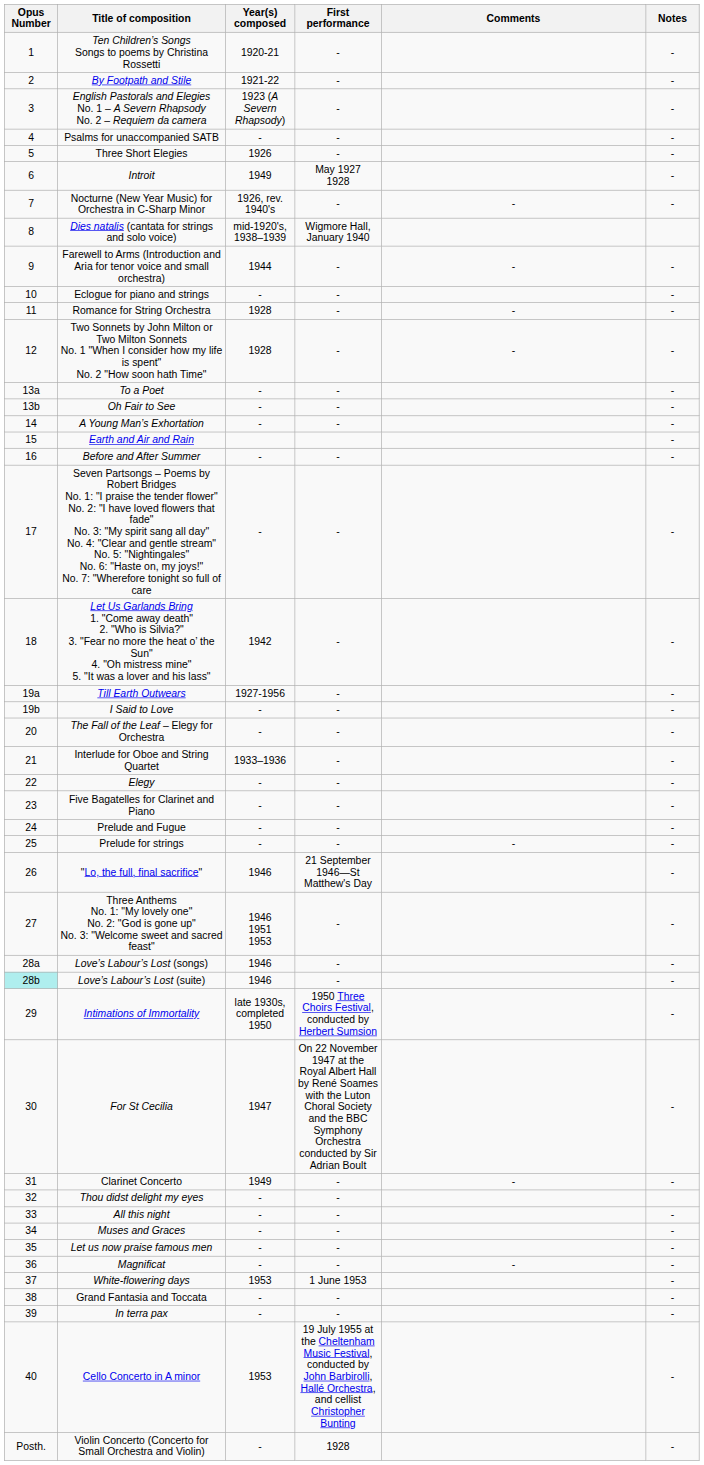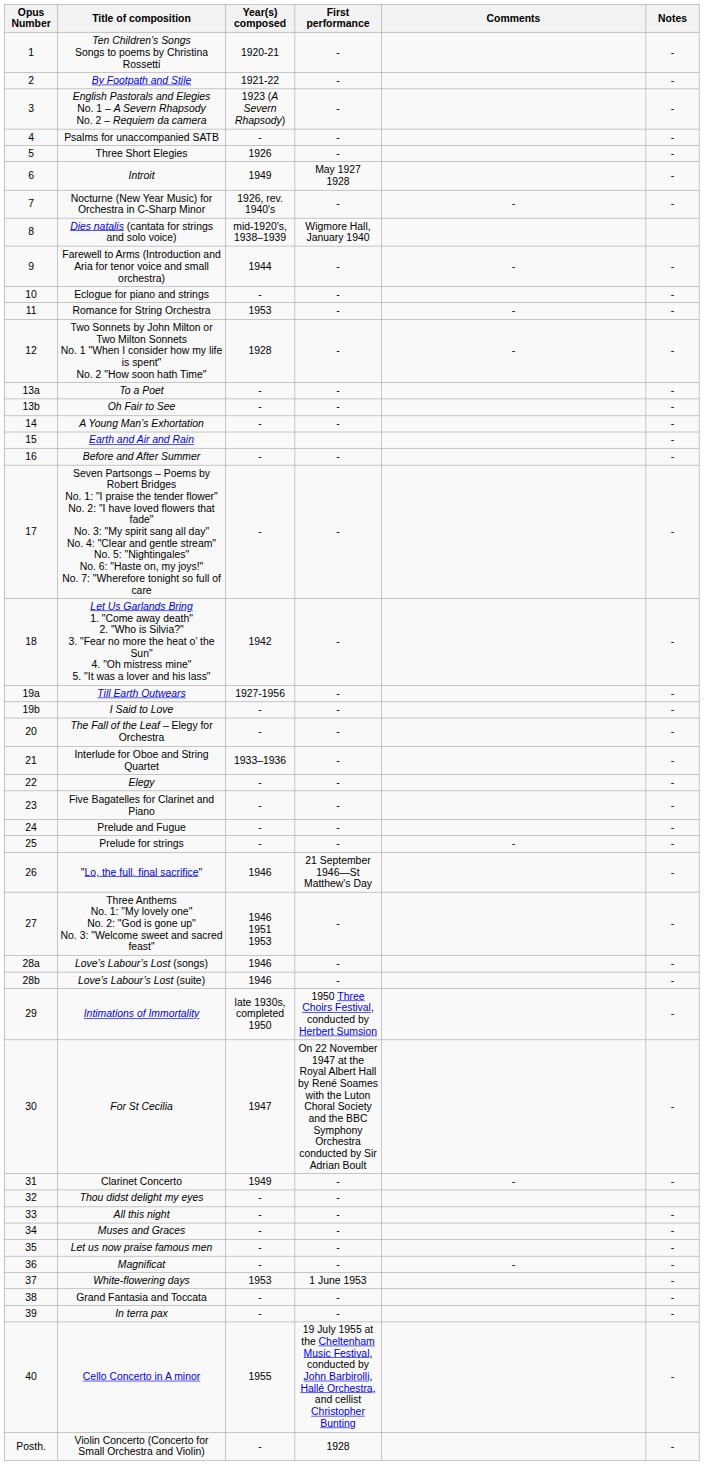 <table class="wikitable" style="text-align:center">
 <tr>
 <th scope="col" width=75>Opus Number</th>
 <th scope="col" width=250>Title of composition</th>
 <th scope="col" width=100>Year(s) composed</th>
 <th scope="col" width=125>First performance</th>
 <th scope="col" width=400>Comments</th>
 <th scope="col" width=75>Notes</th>
 </tr>
 <tr>
 <td>1</td>
 <td><em>Ten Children’s Songs</em><br>Songs to poems by Christina Rossetti</td>
 <td>1920-21</td>
 <td>-</td>
 <td></td>
 <td>-</td>
 </tr>
 <tr>
 <td>2</td>
 <td><em><a href='#'>By Footpath and Stile</a></em></td>
 <td>1921-22</td>
 <td>-</td>
 <td></td>
 <td>-</td>
 </tr>
 <tr>
 <td>3</td>
 <td><em>English Pastorals and Elegies</em><br>No. 1 – <em>A Severn Rhapsody</em><br>No. 2 – <em>Requiem da camera</em></td>
 <td>1923 (<em>A Severn Rhapsody</em>)</td>
 <td>-</td>
 <td></td>
 <td>-</td>
 </tr>
 <tr>
 <td>4</td>
 <td>Psalms for unaccompanied SATB</td>
 <td>-</td>
 <td>-</td>
 <td></td>
 <td>-</td>
 </tr>
 <tr>
 <td>5</td>
 <td>Three Short Elegies</td>
 <td>1926</td>
 <td>-</td>
 <td></td>
 <td>-</td>
 </tr>
 <tr>
 <td>6</td>
 <td><em>Introit</em></td>
 <td>1949</td>
 <td>May 1927<br>1928</td>
 <td></td>
 <td>-</td>
 </tr>
 <tr>
 <td>7</td>
 <td>Nocturne (New Year Music) for Orchestra in C-Sharp Minor</td>
 <td>1926, rev. 1940's</td>
 <td>-</td>
 <td>-</td>
 <td>-</td>
 </tr>
 <tr>
 <td>8</td>
 <td><em><a href='#'>Dies natalis</a></em> (cantata for strings and solo voice)</td>
 <td>mid-1920's, 1938–1939</td>
 <td>Wigmore Hall, January 1940</td>
 <td></td>
 <td></td>
 </tr>
 <tr>
 <td>9</td>
 <td>Farewell to Arms (Introduction and Aria for tenor voice and small orchestra)</td>
 <td>1944</td>
 <td>-</td>
 <td>-</td>
 <td>-</td>
 </tr>
 <tr>
 <td>10</td>
 <td>Eclogue for piano and strings</td>
 <td>-</td>
 <td>-</td>
 <td></td>
 <td>-</td>
 </tr>
 <tr>
 <td>11</td>
 <td>Romance for String Orchestra</td>
-<td>1928</td>
+<td>1953</td>
 <td>-</td>
 <td>-</td>
 <td>-</td>
 </tr>
 <tr>
 <td>12</td>
 <td>Two Sonnets by John Milton or Two Milton Sonnets<br>No. 1 "When I consider how my life is spent"<br>No. 2 "How soon hath Time"</td>
 <td>1928</td>
 <td>-</td>
 <td>-</td>
 <td>-</td>
 </tr>
 <tr>
 <td>13a</td>
 <td><em>To a Poet</em></td>
 <td>-</td>
 <td>-</td>
 <td></td>
 <td>-</td>
 </tr>
 <tr>
 <td>13b</td>
 <td><em>Oh Fair to See</em></td>
 <td>-</td>
 <td>-</td>
 <td></td>
 <td>-</td>
 </tr>
 <tr>
 <td>14</td>
 <td><em>A Young Man’s Exhortation</em></td>
 <td>-</td>
 <td>-</td>
 <td></td>
 <td>-</td>
 </tr>
 <tr>
 <td>15</td>
 <td><em><a href='#'>Earth and Air and Rain</a></em></td>
 <td></td>
 <td></td>
 <td></td>
 <td>-</td>
 </tr>
 <tr>
 <td>16</td>
 <td><em>Before and After Summer</em></td>
 <td>-</td>
 <td>-</td>
 <td></td>
 <td>-</td>
 </tr>
 <tr>
 <td>17</td>
 <td>Seven Partsongs – Poems by Robert Bridges<br>No. 1: "I praise the tender flower"<br>No. 2: "I have loved flowers that fade"<br>No. 3: "My spirit sang all day"<br>No. 4: "Clear and gentle stream"<br>No. 5: "Nightingales"<br>No. 6: "Haste on, my joys!"<br>No. 7: "Wherefore tonight so full of care</td>
 <td>-</td>
 <td>-</td>
 <td></td>
 <td>-</td>
 </tr>
 <tr>
 <td>18</td>
 <td><em><a href='#'>Let Us Garlands Bring</a></em><br>1. "Come away death"<br>2. "Who is Silvia?"<br>3. "Fear no more the heat o’ the Sun"<br>4. "Oh mistress mine"<br>5. "It was a lover and his lass"<br></td>
 <td>1942</td>
 <td>-</td>
 <td></td>
 <td>-</td>
 </tr>
 <tr>
 <td>19a</td>
 <td><em><a href='#'>Till Earth Outwears</a></em></td>
 <td>1927-1956</td>
 <td>-</td>
 <td></td>
 <td>-</td>
 </tr>
 <tr>
 <td>19b</td>
 <td><em>I Said to Love</em></td>
 <td>-</td>
 <td>-</td>
 <td></td>
 <td>-</td>
 </tr>
 <tr>
 <td>20</td>
 <td><em>The Fall of the Leaf</em> – Elegy for Orchestra</td>
 <td>-</td>
 <td>-</td>
 <td></td>
 <td>-</td>
 </tr>
 <tr>
 <td>21</td>
 <td>Interlude for Oboe and String Quartet</td>
 <td>1933–1936</td>
 <td>-</td>
 <td></td>
 <td>-</td>
 </tr>
 <tr>
 <td>22</td>
 <td><em>Elegy</em></td>
 <td>-</td>
 <td>-</td>
 <td></td>
 <td>-</td>
 </tr>
 <tr>
 <td>23</td>
 <td>Five Bagatelles for Clarinet and Piano</td>
 <td>-</td>
 <td>-</td>
 <td></td>
 <td>-</td>
 </tr>
 <tr>
 <td>24</td>
 <td>Prelude and Fugue</td>
 <td>-</td>
 <td>-</td>
 <td></td>
 <td>-</td>
 </tr>
 <tr>
 <td>25</td>
 <td>Prelude for strings</td>
 <td>-</td>
 <td>-</td>
 <td>-</td>
 <td>-</td>
 </tr>
 <tr>
 <td>26</td>
 <td>"<a href='#'>Lo, the full, final sacrifice</a>"</td>
 <td>1946</td>
 <td>21 September 1946—St Matthew's Day</td>
 <td></td>
 <td>-</td>
 </tr>
 <tr>
 <td>27</td>
 <td>Three Anthems<br>No. 1: "My lovely one"<br>No. 2: "God is gone up"<br>No. 3: "Welcome sweet and sacred feast"</td>
 <td><br>1946<br>1951<br>1953</td>
 <td>-</td>
 <td></td>
 <td>-</td>
 </tr>
 <tr>
 <td>28a</td>
 <td><em>Love’s Labour’s Lost</em> (songs)</td>
 <td>1946</td>
 <td>-</td>
 <td></td>
 <td>-</td>
 </tr>
 <tr>
-<td style="background: paleturquoise;">28b</td>
+<td>28b</td>
 <td><em>Love’s Labour’s Lost</em> (suite)</td>
 <td>1946</td>
 <td>-</td>
 <td></td>
 <td>-</td>
 </tr>
 <tr>
 <td>29</td>
 <td><em><a href='#'>Intimations of Immortality</a></em></td>
 <td>late 1930s, completed 1950</td>
 <td>1950 <a href='#'>Three Choirs Festival</a>, conducted by <a href='#'>Herbert Sumsion</a></td>
 <td></td>
 <td>-</td>
 </tr>
 <tr>
 <td>30</td>
 <td><em>For St Cecilia</em></td>
 <td>1947</td>
 <td>On 22 November 1947 at the Royal Albert Hall by René Soames with the Luton Choral Society and the BBC Symphony Orchestra conducted by Sir Adrian Boult</td>
 <td></td>
 <td>-</td>
 </tr>
 <tr>
 <td>31</td>
 <td>Clarinet Concerto</td>
 <td>1949</td>
 <td>-</td>
 <td>-</td>
 <td>-</td>
 </tr>
 <tr>
 <td>32</td>
 <td><em>Thou didst delight my eyes</em></td>
 <td>-</td>
 <td>-</td>
 <td></td>
 <td></td>
 </tr>
 <tr>
 <td>33</td>
 <td><em>All this night</em></td>
 <td>-</td>
 <td>-</td>
 <td></td>
 <td>-</td>
 </tr>
 <tr>
 <td>34</td>
 <td><em>Muses and Graces</em></td>
 <td>-</td>
 <td>-</td>
 <td></td>
 <td>-</td>
 </tr>
 <tr>
 <td>35</td>
 <td><em>Let us now praise famous men</em></td>
 <td>-</td>
 <td>-</td>
 <td></td>
 <td>-</td>
 </tr>
 <tr>
 <td>36</td>
 <td><em>Magnificat</em></td>
 <td>-</td>
 <td>-</td>
 <td>-</td>
 <td>-</td>
 </tr>
 <tr>
 <td>37</td>
 <td><em>White-flowering days</em></td>
 <td>1953</td>
 <td>1 June 1953</td>
 <td></td>
 <td>-</td>
 </tr>
 <tr>
 <td>38</td>
 <td>Grand Fantasia and Toccata</td>
 <td>-</td>
 <td>-</td>
 <td></td>
 <td>-</td>
 </tr>
 <tr>
 <td>39</td>
 <td><em>In terra pax</em></td>
 <td>-</td>
 <td>-</td>
 <td></td>
 <td>-</td>
 </tr>
 <tr>
 <td>40</td>
 <td><a href='#'>Cello Concerto in A minor</a></td>
-<td>1953</td>
+<td>1955</td>
 <td>19 July 1955 at the <a href='#'>Cheltenham Music Festival</a>, conducted by <a href='#'>John Barbirolli</a>, <a href='#'>Hallé Orchestra</a>, and cellist <a href='#'>Christopher Bunting</a></td>
 <td></td>
 <td>-</td>
 </tr>
 <tr>
 <td>Posth.</td>
 <td>Violin Concerto (Concerto for Small Orchestra and Violin)</td>
 <td>-</td>
 <td>1928</td>
 <td></td>
 <td>-</td>
 </tr>
 </table>
